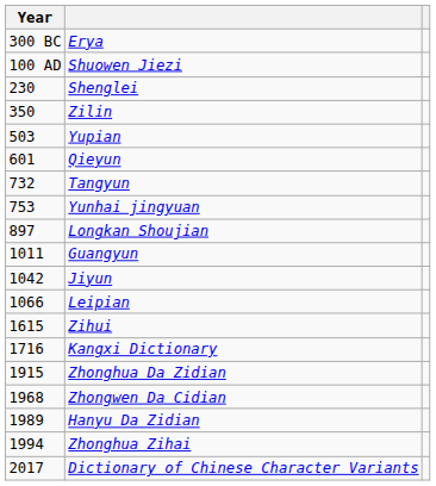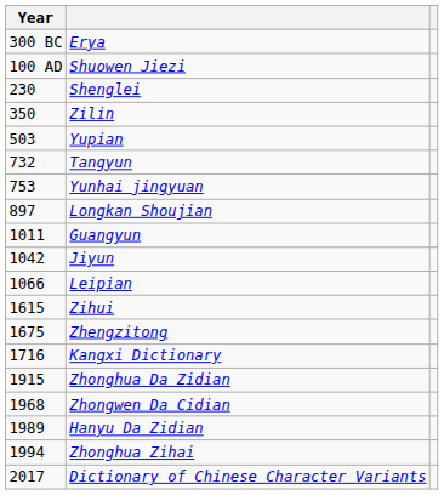 <table class="wikitable">
 <tr>
 <th>Year</th>
 <th></th>
 <th></th>
 </tr>
 <tr>
 <td>300 BC</td>
 <td><em><a href='#'>Erya</a></em></td>
 <td></td>
 </tr>
 <tr>
 <td>100 AD</td>
 <td><em><a href='#'>Shuowen Jiezi</a></em></td>
 <td></td>
 </tr>
 <tr>
 <td>230</td>
 <td><em><a href='#'>Shenglei</a></em></td>
 <td></td>
 </tr>
 <tr>
 <td>350</td>
 <td><em><a href='#'>Zilin</a></em></td>
 <td></td>
 </tr>
 <tr>
 <td>503</td>
 <td><em><a href='#'>Yupian</a></em></td>
-<td></td>
-</tr>
-<tr>
-<td>601</td>
-<td><em><a href='#'>Qieyun</a></em></td>
 <td></td>
 </tr>
 <tr>
 <td>732</td>
 <td><em><a href='#'>Tangyun</a></em></td>
 <td></td>
 </tr>
 <tr>
 <td>753</td>
 <td><em><a href='#'>Yunhai jingyuan</a></em></td>
 <td></td>
 </tr>
 <tr>
 <td>897</td>
 <td><em><a href='#'>Longkan Shoujian</a></em></td>
 <td></td>
 </tr>
 <tr>
 <td>1011</td>
 <td><em><a href='#'>Guangyun</a></em></td>
 <td></td>
 </tr>
 <tr>
 <td>1042</td>
 <td><em><a href='#'>Jiyun</a></em></td>
 <td></td>
 </tr>
 <tr>
 <td>1066</td>
 <td><em><a href='#'>Leipian</a></em></td>
 <td></td>
 </tr>
 <tr>
 <td>1615</td>
 <td><em><a href='#'>Zihui</a></em></td>
 <td></td>
 </tr>
 <tr>
+<td>1675</td>
+<td><em><a href='#'>Zhengzitong</a></em></td>
+<td></td>
+</tr>
+<tr>
 <td>1716</td>
 <td><em><a href='#'>Kangxi Dictionary</a></em></td>
 <td></td>
 </tr>
 <tr>
 <td>1915</td>
 <td><em><a href='#'>Zhonghua Da Zidian</a></em></td>
 <td></td>
 </tr>
 <tr>
 <td>1968</td>
 <td><em><a href='#'>Zhongwen Da Cidian</a></em></td>
 <td></td>
 </tr>
 <tr>
 <td>1989</td>
 <td><em><a href='#'>Hanyu Da Zidian</a></em></td>
 <td></td>
 </tr>
 <tr>
 <td>1994</td>
 <td><em><a href='#'>Zhonghua Zihai</a></em></td>
 <td></td>
 </tr>
 <tr>
 <td>2017</td>
 <td><em><a href='#'>Dictionary of Chinese Character Variants</a></em></td>
 <td></td>
 </tr>
 </table>
